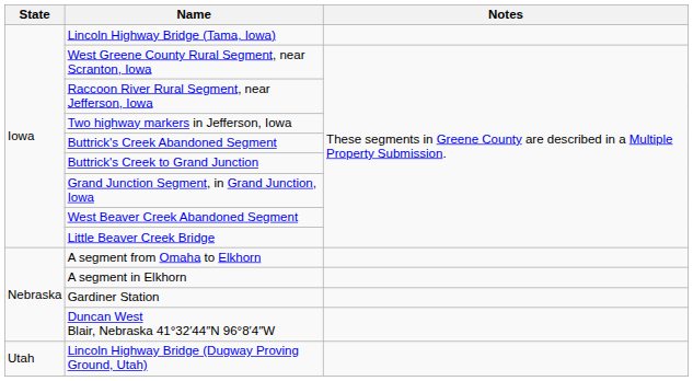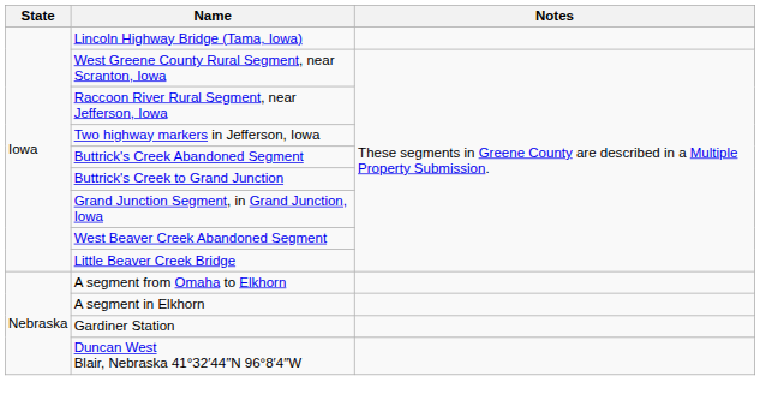 <table class=wikitable>
 <tr>
 <th scope="col">State</th>
 <th scope="col">Name</th>
 <th scope="col">Notes</th>
 </tr>
 <tr>
 <td rowspan=9>Iowa</td>
 <td><a href='#'>Lincoln Highway Bridge (Tama, Iowa)</a></td>
 <td></td>
 </tr>
 <tr>
 <td><a href='#'>West Greene County Rural Segment</a>, near <a href='#'>Scranton, Iowa</a></td>
 <td rowspan=8>These segments in <a href='#'>Greene County</a> are described in a <a href='#'>Multiple Property Submission</a>.</td>
 </tr>
 <tr>
 <td><a href='#'>Raccoon River Rural Segment</a>, near <a href='#'>Jefferson, Iowa</a></td>
 </tr>
 <tr>
 <td><a href='#'>Two highway markers</a> in Jefferson, Iowa </td>
 </tr>
 <tr>
 <td><a href='#'>Buttrick's Creek Abandoned Segment</a> </td>
 </tr>
 <tr>
 <td><a href='#'>Buttrick's Creek to Grand Junction</a></td>
 </tr>
 <tr>
 <td><a href='#'>Grand Junction Segment</a>, in <a href='#'>Grand Junction, Iowa</a></td>
 </tr>
 <tr>
 <td><a href='#'>West Beaver Creek Abandoned Segment</a> </td>
 </tr>
 <tr>
 <td><a href='#'>Little Beaver Creek Bridge</a> </td>
 </tr>
 <tr>
 <td rowspan=4>Nebraska</td>
 <td>A segment from <a href='#'>Omaha</a> to <a href='#'>Elkhorn</a></td>
 <td></td>
 </tr>
 <tr>
 <td>A segment in Elkhorn </td>
 <td></td>
 </tr>
 <tr>
 <td>Gardiner Station </td>
 <td></td>
 </tr>
 <tr>
 <td><a href='#'>Duncan West</a> <br>Blair, Nebraska 41°32′44″N 96°8′4″W</td>
 </tr>
-<tr>
-<td>Utah</td>
-<td><a href='#'>Lincoln Highway Bridge (Dugway Proving Ground, Utah)</a> </td>
-<td></td>
-</tr>
 </table>
